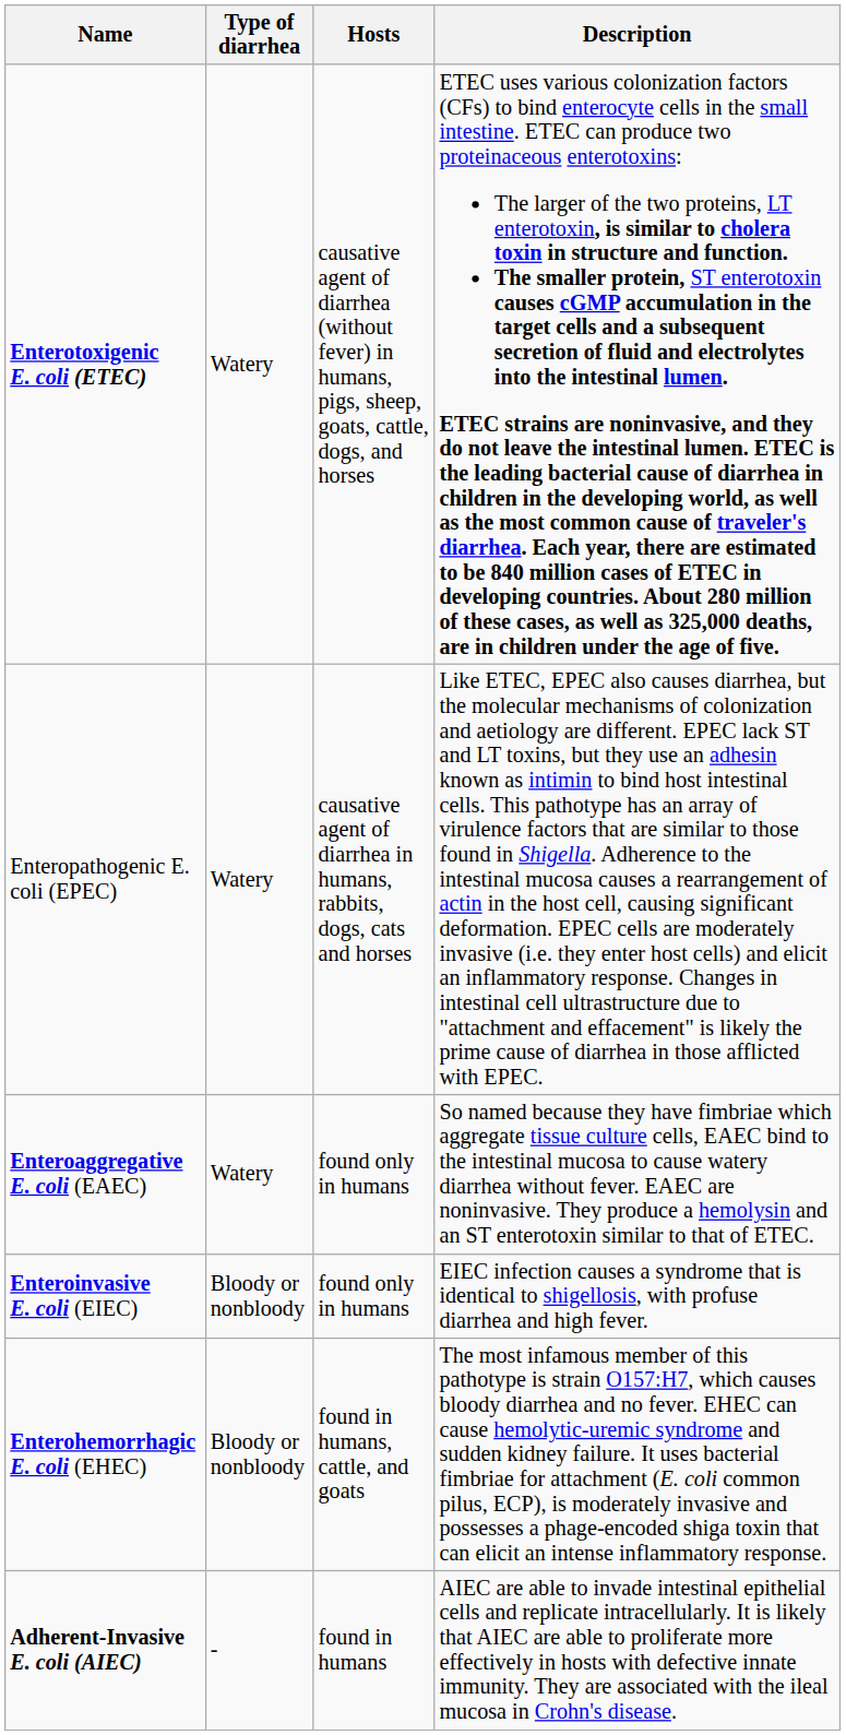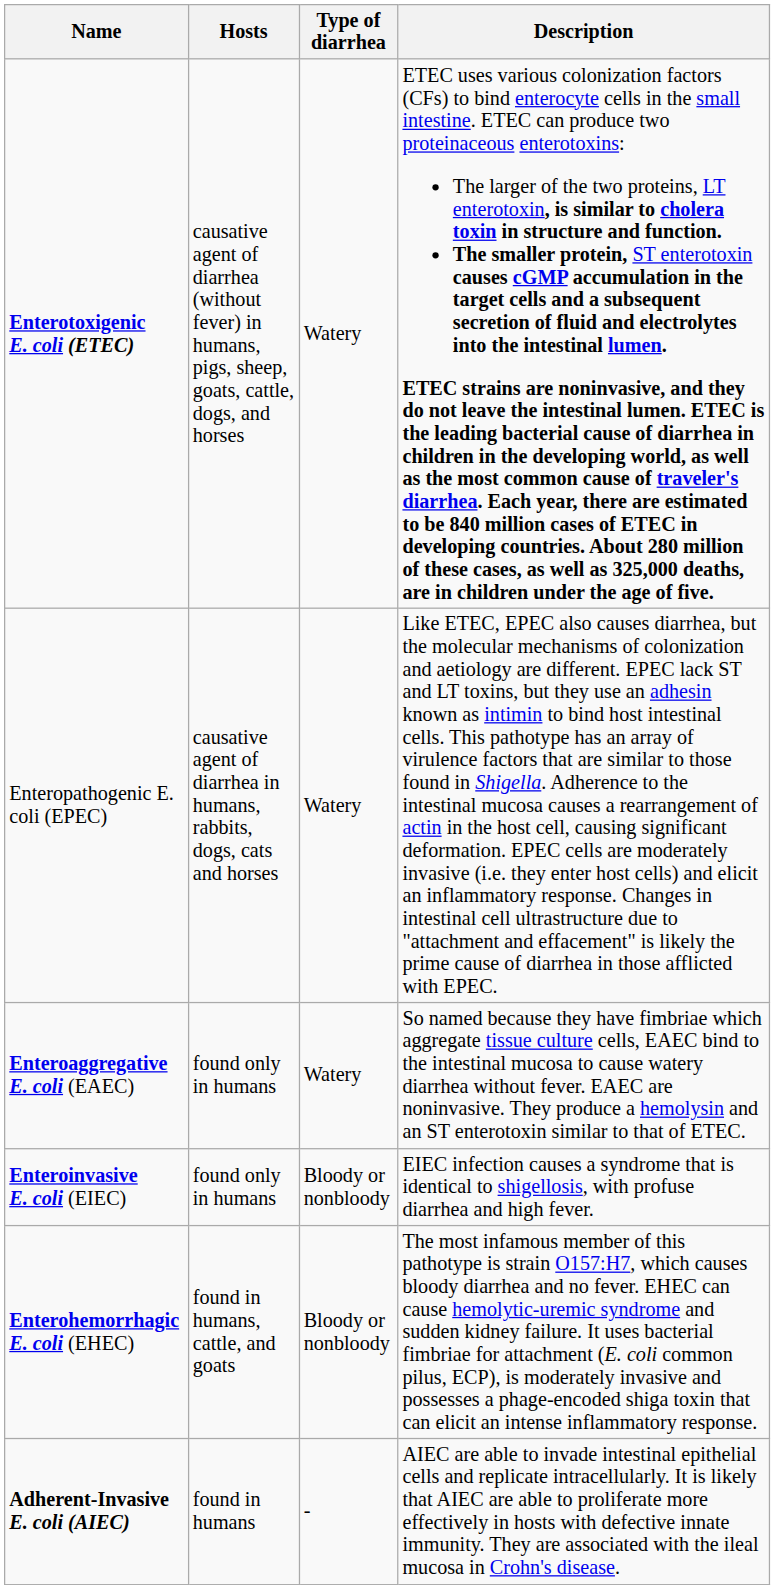 <table class="wikitable">
 <tr>
 <th>Name</th>
+<th>Hosts</th>
 <th>Type of diarrhea</th>
-<th>Hosts</th>
 <th>Description</th>
 </tr>
 <tr>
 <td><a href='#'><strong>Enterotoxigenic<br><em>E. coli<strong><em></a> (ETEC)</td>
+<td>causative agent of diarrhea (without fever) in humans, pigs, sheep, goats, cattle, dogs, and horses</td>
 <td>Watery</td>
-<td>causative agent of diarrhea (without fever) in humans, pigs, sheep, goats, cattle, dogs, and horses</td>
 <td>ETEC uses various colonization factors (CFs) to bind <a href='#'>enterocyte</a> cells in the <a href='#'>small intestine</a>. ETEC can produce two <a href='#'>proteinaceous</a> <a href='#'>enterotoxins</a>:<br><ul><li>The larger of the two proteins, </strong><a href='#'>LT enterotoxin</a><strong>, is similar to <a href='#'>cholera toxin</a> in structure and function.</li><li>The smaller protein, </strong><a href='#'>ST enterotoxin</a><strong> causes <a href='#'>cGMP</a> accumulation in the target cells and a subsequent secretion of fluid and electrolytes into the intestinal <a href='#'>lumen</a>.</li></ul>ETEC strains are noninvasive, and they do not leave the intestinal lumen. ETEC is the leading bacterial cause of diarrhea in children in the developing world, as well as the most common cause of <a href='#'>traveler's diarrhea</a>. Each year, there are estimated to be 840 million cases of ETEC in developing countries. About 280 million of these cases, as well as 325,000 deaths, are in children under the age of five.</td>
 </tr>
 <tr>
 <td></strong>Enteropathogenic </em>E. coli</em></strong> (EPEC)</td>
+<td>causative agent of diarrhea in humans, rabbits, dogs, cats and horses</td>
 <td>Watery</td>
-<td>causative agent of diarrhea in humans, rabbits, dogs, cats and horses</td>
 <td>Like ETEC, EPEC also causes diarrhea, but the molecular mechanisms of colonization and aetiology are different. EPEC lack ST and LT toxins, but they use an <a href='#'>adhesin</a> known as <a href='#'>intimin</a> to bind host intestinal cells. This pathotype has an array of virulence factors that are similar to those found in <em><a href='#'>Shigella</a></em>. Adherence to the intestinal mucosa causes a rearrangement of <a href='#'>actin</a> in the host cell, causing significant deformation. EPEC cells are moderately invasive (i.e. they enter host cells) and elicit an inflammatory response. Changes in intestinal cell ultrastructure due to "attachment and effacement" is likely the prime cause of diarrhea in those afflicted with EPEC.</td>
 </tr>
 <tr>
 <td><strong><a href='#'>Enteroaggregative<br><em>E. coli</em></a></strong> (EAEC)</td>
+<td>found only in humans</td>
 <td>Watery</td>
-<td>found only in humans</td>
 <td>So named because they have fimbriae which aggregate <a href='#'>tissue culture</a> cells, EAEC bind to the intestinal mucosa to cause watery diarrhea without fever. EAEC are noninvasive. They produce a <a href='#'>hemolysin</a> and an ST enterotoxin similar to that of ETEC.</td>
 </tr>
 <tr>
 <td><strong><a href='#'>Enteroinvasive<br><em>E. coli</em></a></strong> (EIEC)</td>
+<td>found only in humans</td>
 <td>Bloody or nonbloody</td>
-<td>found only in humans</td>
 <td>EIEC infection causes a syndrome that is identical to <a href='#'>shigellosis</a>, with profuse diarrhea and high fever.</td>
 </tr>
 <tr>
 <td><strong><a href='#'>Enterohemorrhagic<br><em>E. coli</em></a></strong> (EHEC)</td>
+<td>found in humans, cattle, and goats</td>
 <td>Bloody or nonbloody</td>
-<td>found in humans, cattle, and goats</td>
 <td>The most infamous member of this pathotype is strain <a href='#'>O157:H7</a>, which causes bloody diarrhea and no fever. EHEC can cause <a href='#'>hemolytic-uremic syndrome</a> and sudden kidney failure. It uses bacterial fimbriae for attachment (<em>E. coli</em> common pilus, ECP), is moderately invasive and possesses a phage-encoded shiga toxin that can elicit an intense inflammatory response.</td>
 </tr>
 <tr>
 <td><strong>Adherent-Invasive <em>E. coli<strong><em> (AIEC)</td>
+<td>found in humans</td>
 <td>-</td>
-<td>found in humans</td>
 <td>AIEC are able to invade intestinal epithelial cells and replicate intracellularly. It is likely that AIEC are able to proliferate more effectively in hosts with defective innate immunity. They are associated with the ileal mucosa in <a href='#'>Crohn's disease</a>.</td>
 </tr>
 </table>
